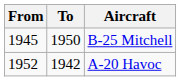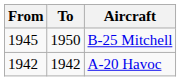 <table class="wikitable">
 <tr>
 <th>From</th>
 <th>To</th>
 <th>Aircraft</th>
 </tr>
 <tr>
 <td>1945</td>
 <td>1950</td>
 <td><a href='#'>B-25 Mitchell</a></td>
 </tr>
 <tr>
-<td>1952</td>
+<td>1942</td>
 <td>1942</td>
 <td><a href='#'>A-20 Havoc</a></td>
 </tr>
 </table>
